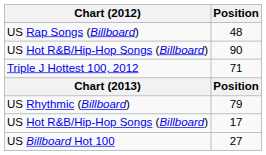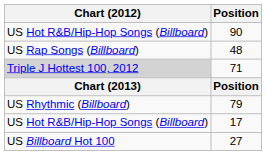 <table class="wikitable">
 <tr>
 <th scope="col">Chart (2012)</th>
 <th scope="col">Position</th>
 </tr>
 <tr>
+<td>US <a href='#'>Hot R&B/Hip-Hop Songs</a> (<em><a href='#'>Billboard</a></em>)</td>
+<td style="text-align:center;">90</td>
+</tr>
+<tr>
 <td>US <a href='#'>Rap Songs</a> (<em><a href='#'>Billboard</a></em>)</td>
 <td style="text-align:center;">48</td>
 </tr>
 <tr>
-<td>US <a href='#'>Hot R&B/Hip-Hop Songs</a> (<em><a href='#'>Billboard</a></em>)</td>
-<td style="text-align:center;">90</td>
-</tr>
-<tr>
-<td><a href='#'>Triple J Hottest 100, 2012</a></td>
+<td style="background: lightgrey;"><a href='#'>Triple J Hottest 100, 2012</a></td>
 <td style="text-align:center;">71</td>
 </tr>
 <tr>
 <th scope="col">Chart (2013)</th>
 <th scope="col">Position</th>
 </tr>
 <tr>
 <td>US <a href='#'>Rhythmic</a> (<em><a href='#'>Billboard</a></em>)</td>
 <td style="text-align:center;">79</td>
 </tr>
 <tr>
 <td>US <a href='#'>Hot R&B/Hip-Hop Songs</a> (<em><a href='#'>Billboard</a></em>)</td>
 <td style="text-align:center;">17</td>
 </tr>
 <tr>
 <td>US <a href='#'><em>Billboard</em> Hot 100</a></td>
 <td style="text-align:center;">27</td>
 </tr>
 </table>
